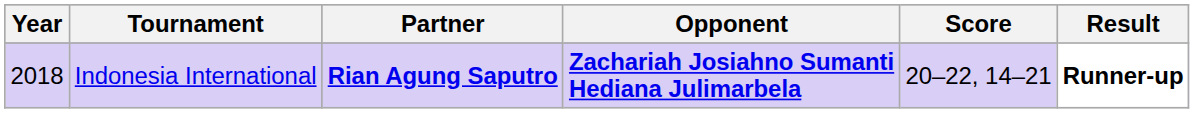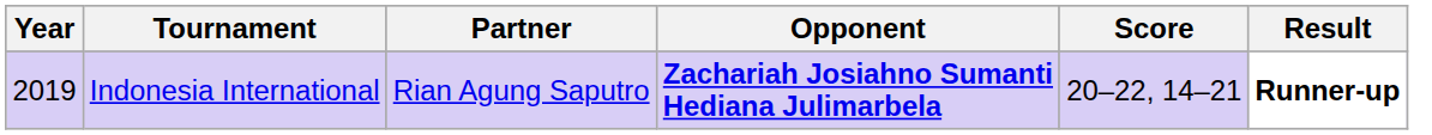 <table class="sortable wikitable" style="font-size: 90%">
 <tr>
 <th>Year</th>
 <th>Tournament</th>
 <th>Partner</th>
 <th>Opponent</th>
 <th>Score</th>
 <th>Result</th>
 </tr>
 <tr style="background:#D8CEF6">
-<td align="center">2018</td>
+<td align="center">2019</td>
 <td align="left"><a href='#'>Indonesia International</a></td>
-<td align="left"><strong> <a href='#'>Rian Agung Saputro</a></strong></td>
+<td align="left"> <a href='#'>Rian Agung Saputro</a></td>
 <td align="left"><strong> <a href='#'>Zachariah Josiahno Sumanti</a><br> <a href='#'>Hediana Julimarbela</a></strong></td>
 <td align="left">20–22, 14–21</td>
 <td style="text-align: left; background:white"> <strong>Runner-up</strong></td>
 </tr>
 </table>
